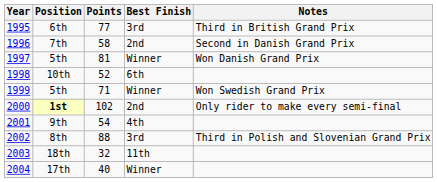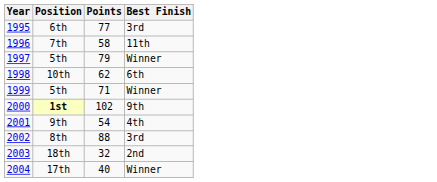 <table class="wikitable" style="font-size: 95%;">
 <tr>
 <th>Year</th>
 <th>Position</th>
 <th>Points</th>
 <th>Best Finish</th>
-<th>Notes</th>
 </tr>
 <tr>
 <td><a href='#'>1995</a></td>
 <td align="center">6th</td>
 <td align="center">77</td>
 <td>3rd</td>
-<td>Third in British Grand Prix</td>
 </tr>
 <tr>
 <td><a href='#'>1996</a></td>
 <td align="center">7th</td>
 <td align="center">58</td>
-<td>2nd</td>
-<td>Second in Danish Grand Prix</td>
+<td>11th</td>
 </tr>
 <tr>
 <td><a href='#'>1997</a></td>
 <td align="center">5th</td>
-<td align="center">81</td>
+<td align="center">79</td>
 <td>Winner</td>
-<td>Won Danish Grand Prix</td>
 </tr>
 <tr>
 <td><a href='#'>1998</a></td>
 <td align="center">10th</td>
-<td align="center">52</td>
+<td align="center">62</td>
 <td>6th</td>
-<td></td>
 </tr>
 <tr>
 <td><a href='#'>1999</a></td>
 <td align="center">5th</td>
 <td align="center">71</td>
 <td>Winner</td>
-<td>Won Swedish Grand Prix</td>
 </tr>
 <tr>
 <td><a href='#'>2000</a></td>
 <td align="center" style="background:#FBFFBF;"><strong>1st</strong></td>
 <td align="center">102</td>
-<td>2nd</td>
-<td>Only rider to make every semi-final</td>
+<td>9th</td>
 </tr>
 <tr>
 <td><a href='#'>2001</a></td>
 <td align="center">9th</td>
 <td align="center">54</td>
 <td>4th</td>
-<td></td>
 </tr>
 <tr>
 <td><a href='#'>2002</a></td>
 <td align="center">8th</td>
 <td align="center">88</td>
 <td>3rd</td>
-<td>Third in Polish and Slovenian Grand Prix</td>
 </tr>
 <tr>
 <td><a href='#'>2003</a></td>
 <td align="center">18th</td>
 <td align="center">32</td>
-<td>11th</td>
-<td></td>
+<td>2nd</td>
 </tr>
 <tr>
 <td><a href='#'>2004</a></td>
 <td align="center">17th</td>
 <td align="center">40</td>
 <td>Winner</td>
-<td></td>
 </tr>
 </table>
